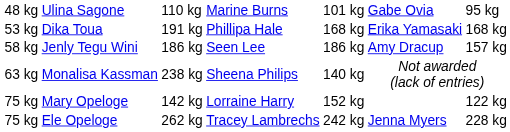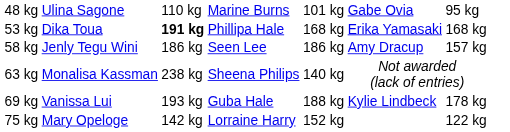 <table>
 <tr>
 <td>48 kg</td>
 <td><a href='#'>Ulina Sagone</a><br></td>
 <td>110 kg</td>
 <td><a href='#'>Marine Burns</a><br></td>
 <td>101 kg</td>
 <td><a href='#'>Gabe Ovia</a><br></td>
 <td>95 kg</td>
 </tr>
 <tr>
 <td>53 kg</td>
 <td><a href='#'>Dika Toua</a><br></td>
-<td>191 kg</td>
+<td><strong>191 kg</strong></td>
 <td><a href='#'>Phillipa Hale</a><br></td>
 <td>168 kg</td>
 <td><a href='#'>Erika Yamasaki</a><br></td>
 <td>168 kg</td>
 </tr>
 <tr>
 <td>58 kg</td>
 <td><a href='#'>Jenly Tegu Wini</a><br></td>
 <td>186 kg</td>
 <td><a href='#'>Seen Lee</a><br></td>
 <td>186 kg</td>
 <td><a href='#'>Amy Dracup</a><br></td>
 <td>157 kg</td>
 </tr>
 <tr>
 <td>63 kg</td>
 <td><a href='#'>Monalisa Kassman</a><br></td>
 <td>238 kg</td>
 <td><a href='#'>Sheena Philips</a><br></td>
 <td>140 kg</td>
 <td align=center colspan=2><em>Not awarded<br>(lack of entries)</em></td>
 </tr>
 <tr>
+<td>69 kg</td>
+<td><a href='#'>Vanissa Lui</a><br></td>
+<td>193 kg</td>
+<td><a href='#'>Guba Hale</a><br></td>
+<td>188 kg</td>
+<td><a href='#'>Kylie Lindbeck</a><br></td>
+<td>178 kg</td>
+</tr>
+<tr>
 <td>75 kg</td>
 <td><a href='#'>Mary Opeloge</a><br></td>
 <td>142 kg</td>
 <td><a href='#'>Lorraine Harry</a><br></td>
 <td>152 kg</td>
 <td></td>
 <td>122 kg</td>
 </tr>
-<tr>
-<td>75 kg</td>
-<td><a href='#'>Ele Opeloge</a><br></td>
-<td>262 kg</td>
-<td><a href='#'>Tracey Lambrechs</a><br></td>
-<td>242 kg</td>
-<td><a href='#'>Jenna Myers</a><br></td>
-<td>228 kg</td>
-</tr>
 </table>
